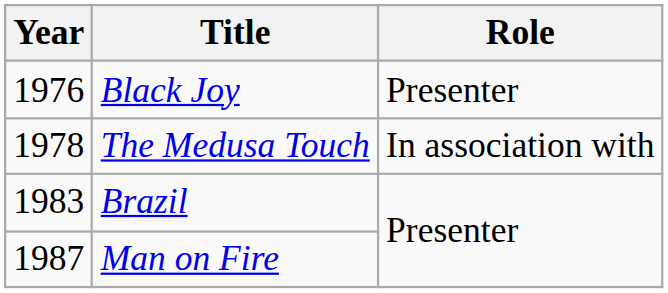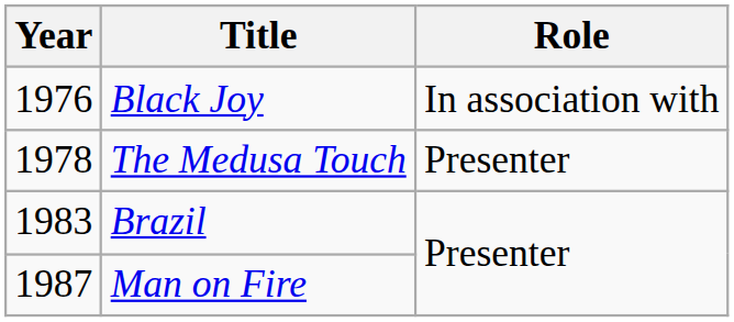 <table class="wikitable">
 <tr>
 <th>Year</th>
 <th>Title</th>
 <th>Role</th>
 </tr>
 <tr>
 <td>1976</td>
 <td><em><a href='#'>Black Joy</a></em></td>
-<td>Presenter</td>
+<td>In association with</td>
 </tr>
 <tr>
 <td>1978</td>
 <td><em><a href='#'>The Medusa Touch</a></em></td>
-<td>In association with</td>
+<td>Presenter</td>
 </tr>
 <tr>
 <td>1983</td>
 <td><em><a href='#'>Brazil</a></em></td>
 <td rowspan="2">Presenter</td>
 </tr>
 <tr>
 <td>1987</td>
 <td><em><a href='#'>Man on Fire</a></em></td>
 </tr>
 </table>
